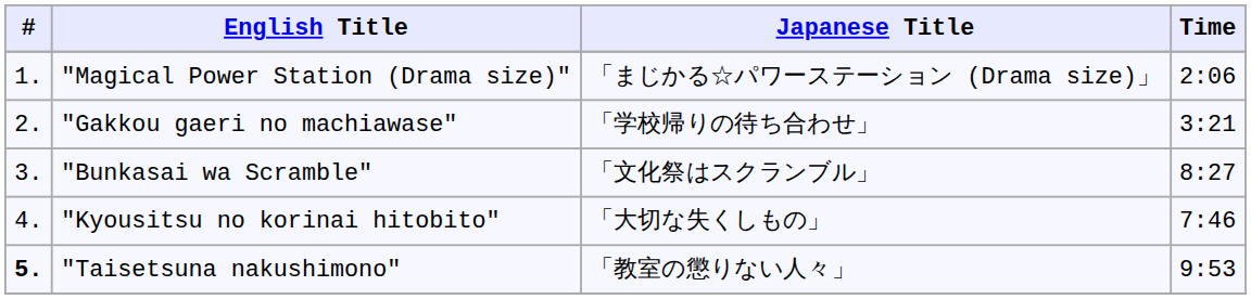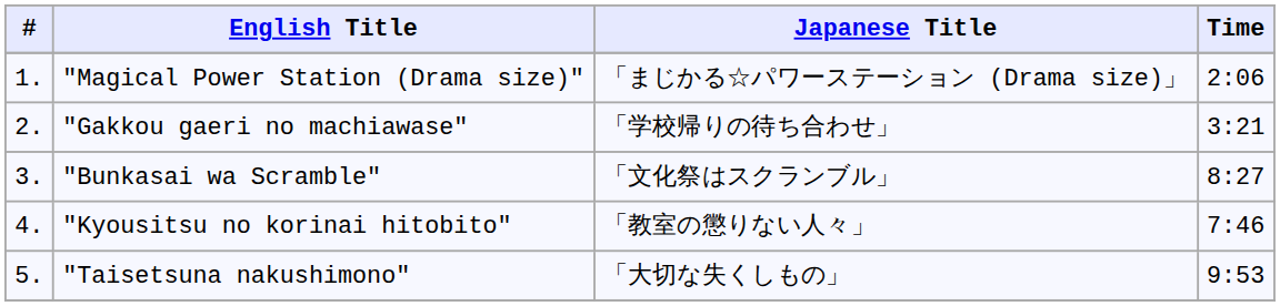 <table border="" cellpadding="4" cellspacing="0" style="border: 1px #aaaaaa solid; border-collapse: collapse; padding: 0.2em; margin: 1em 1em 1em 0; background: #f7f8ff; font-size:0.9em">
 <tr valign="middle" bgcolor="#e6e9ff">
 <th rowspan="1">#</th>
 <th rowspan="1"><a href='#'>English</a> Title</th>
 <th colspan="1"><a href='#'>Japanese</a> Title</th>
 <th rowspan="1">Time</th>
 </tr>
 <tr bgcolor="#e6e9ff">
 </tr>
 <tr>
 <td>1.</td>
 <td>"Magical Power Station (Drama size)"</td>
 <td>「まじかる☆パワーステーション (Drama size)」</td>
 <td>2:06</td>
 </tr>
 <tr>
 <td>2.</td>
 <td>"Gakkou gaeri no machiawase"</td>
 <td>「学校帰りの待ち合わせ」</td>
 <td>3:21</td>
 </tr>
 <tr>
 <td>3.</td>
 <td>"Bunkasai wa Scramble"</td>
 <td>「文化祭はスクランブル」</td>
 <td>8:27</td>
 </tr>
 <tr>
 <td>4.</td>
 <td>"Kyousitsu no korinai hitobito"</td>
-<td>「大切な失くしもの」</td>
+<td>「教室の懲りない人々」</td>
 <td>7:46</td>
 </tr>
 <tr>
-<td><strong>5.</strong></td>
+<td>5.</td>
 <td>"Taisetsuna nakushimono"</td>
-<td>「教室の懲りない人々」</td>
+<td>「大切な失くしもの」</td>
 <td>9:53</td>
 </tr>
 <tr>
 </tr>
 </table>
